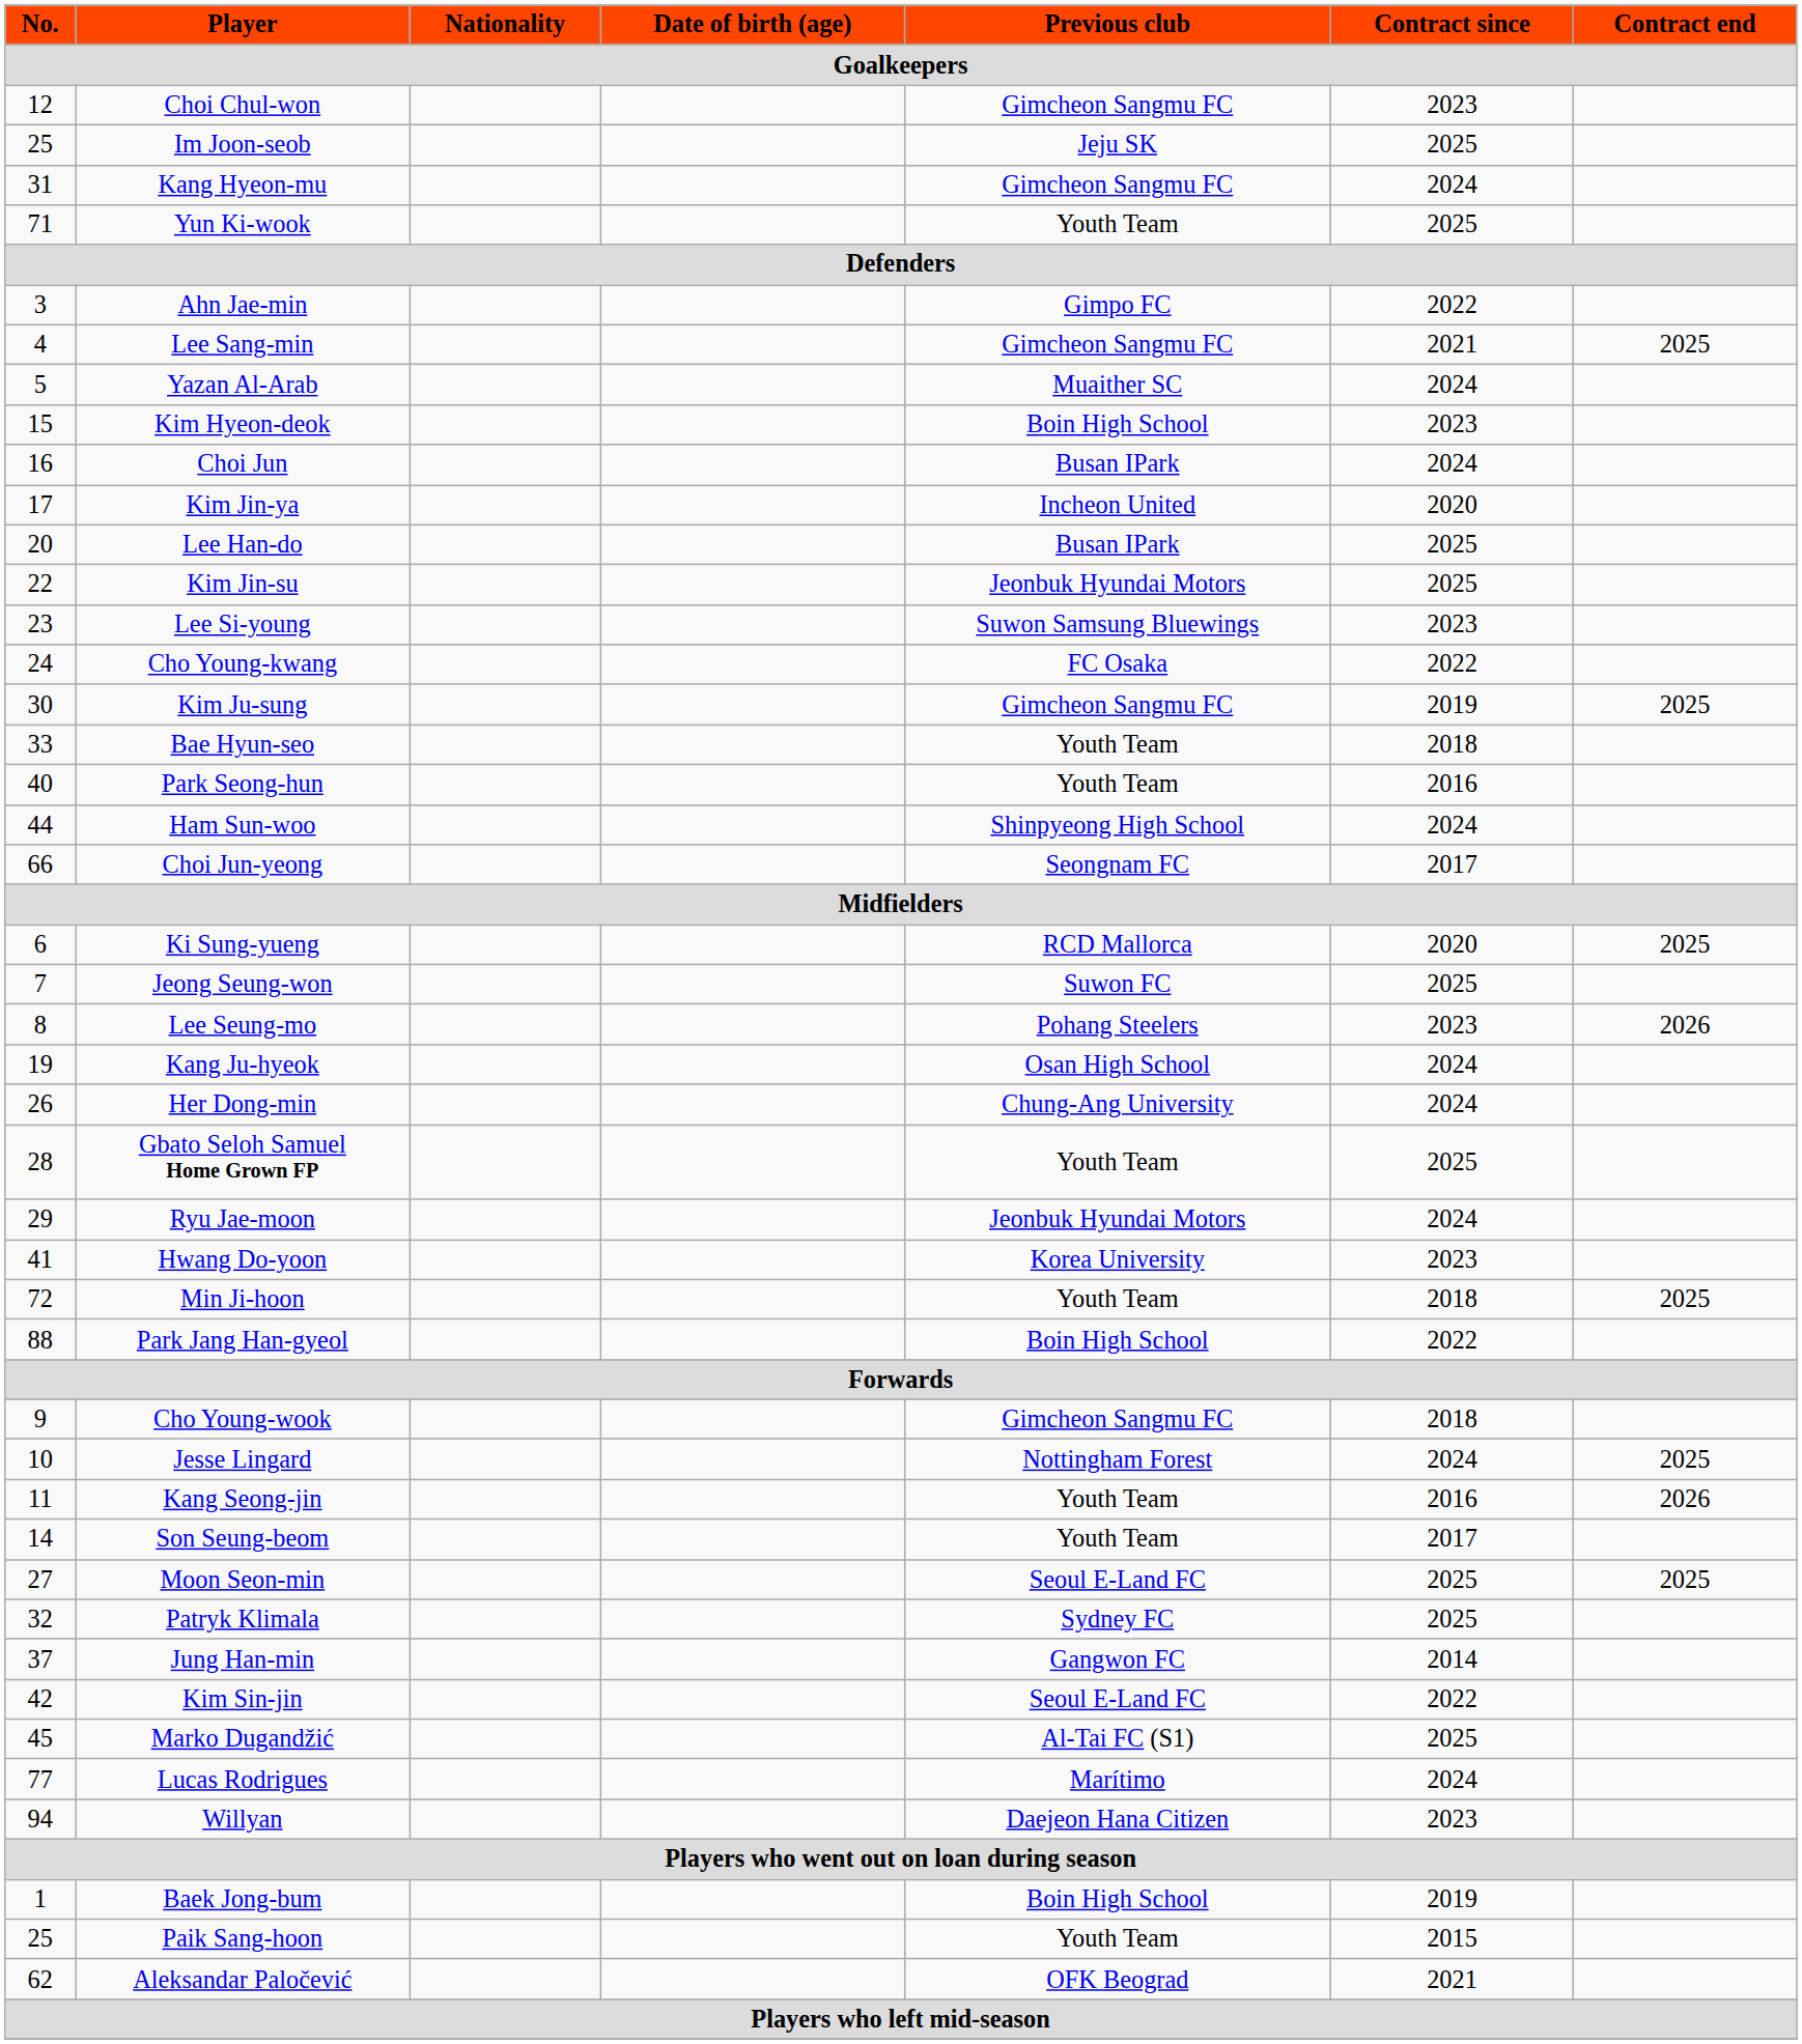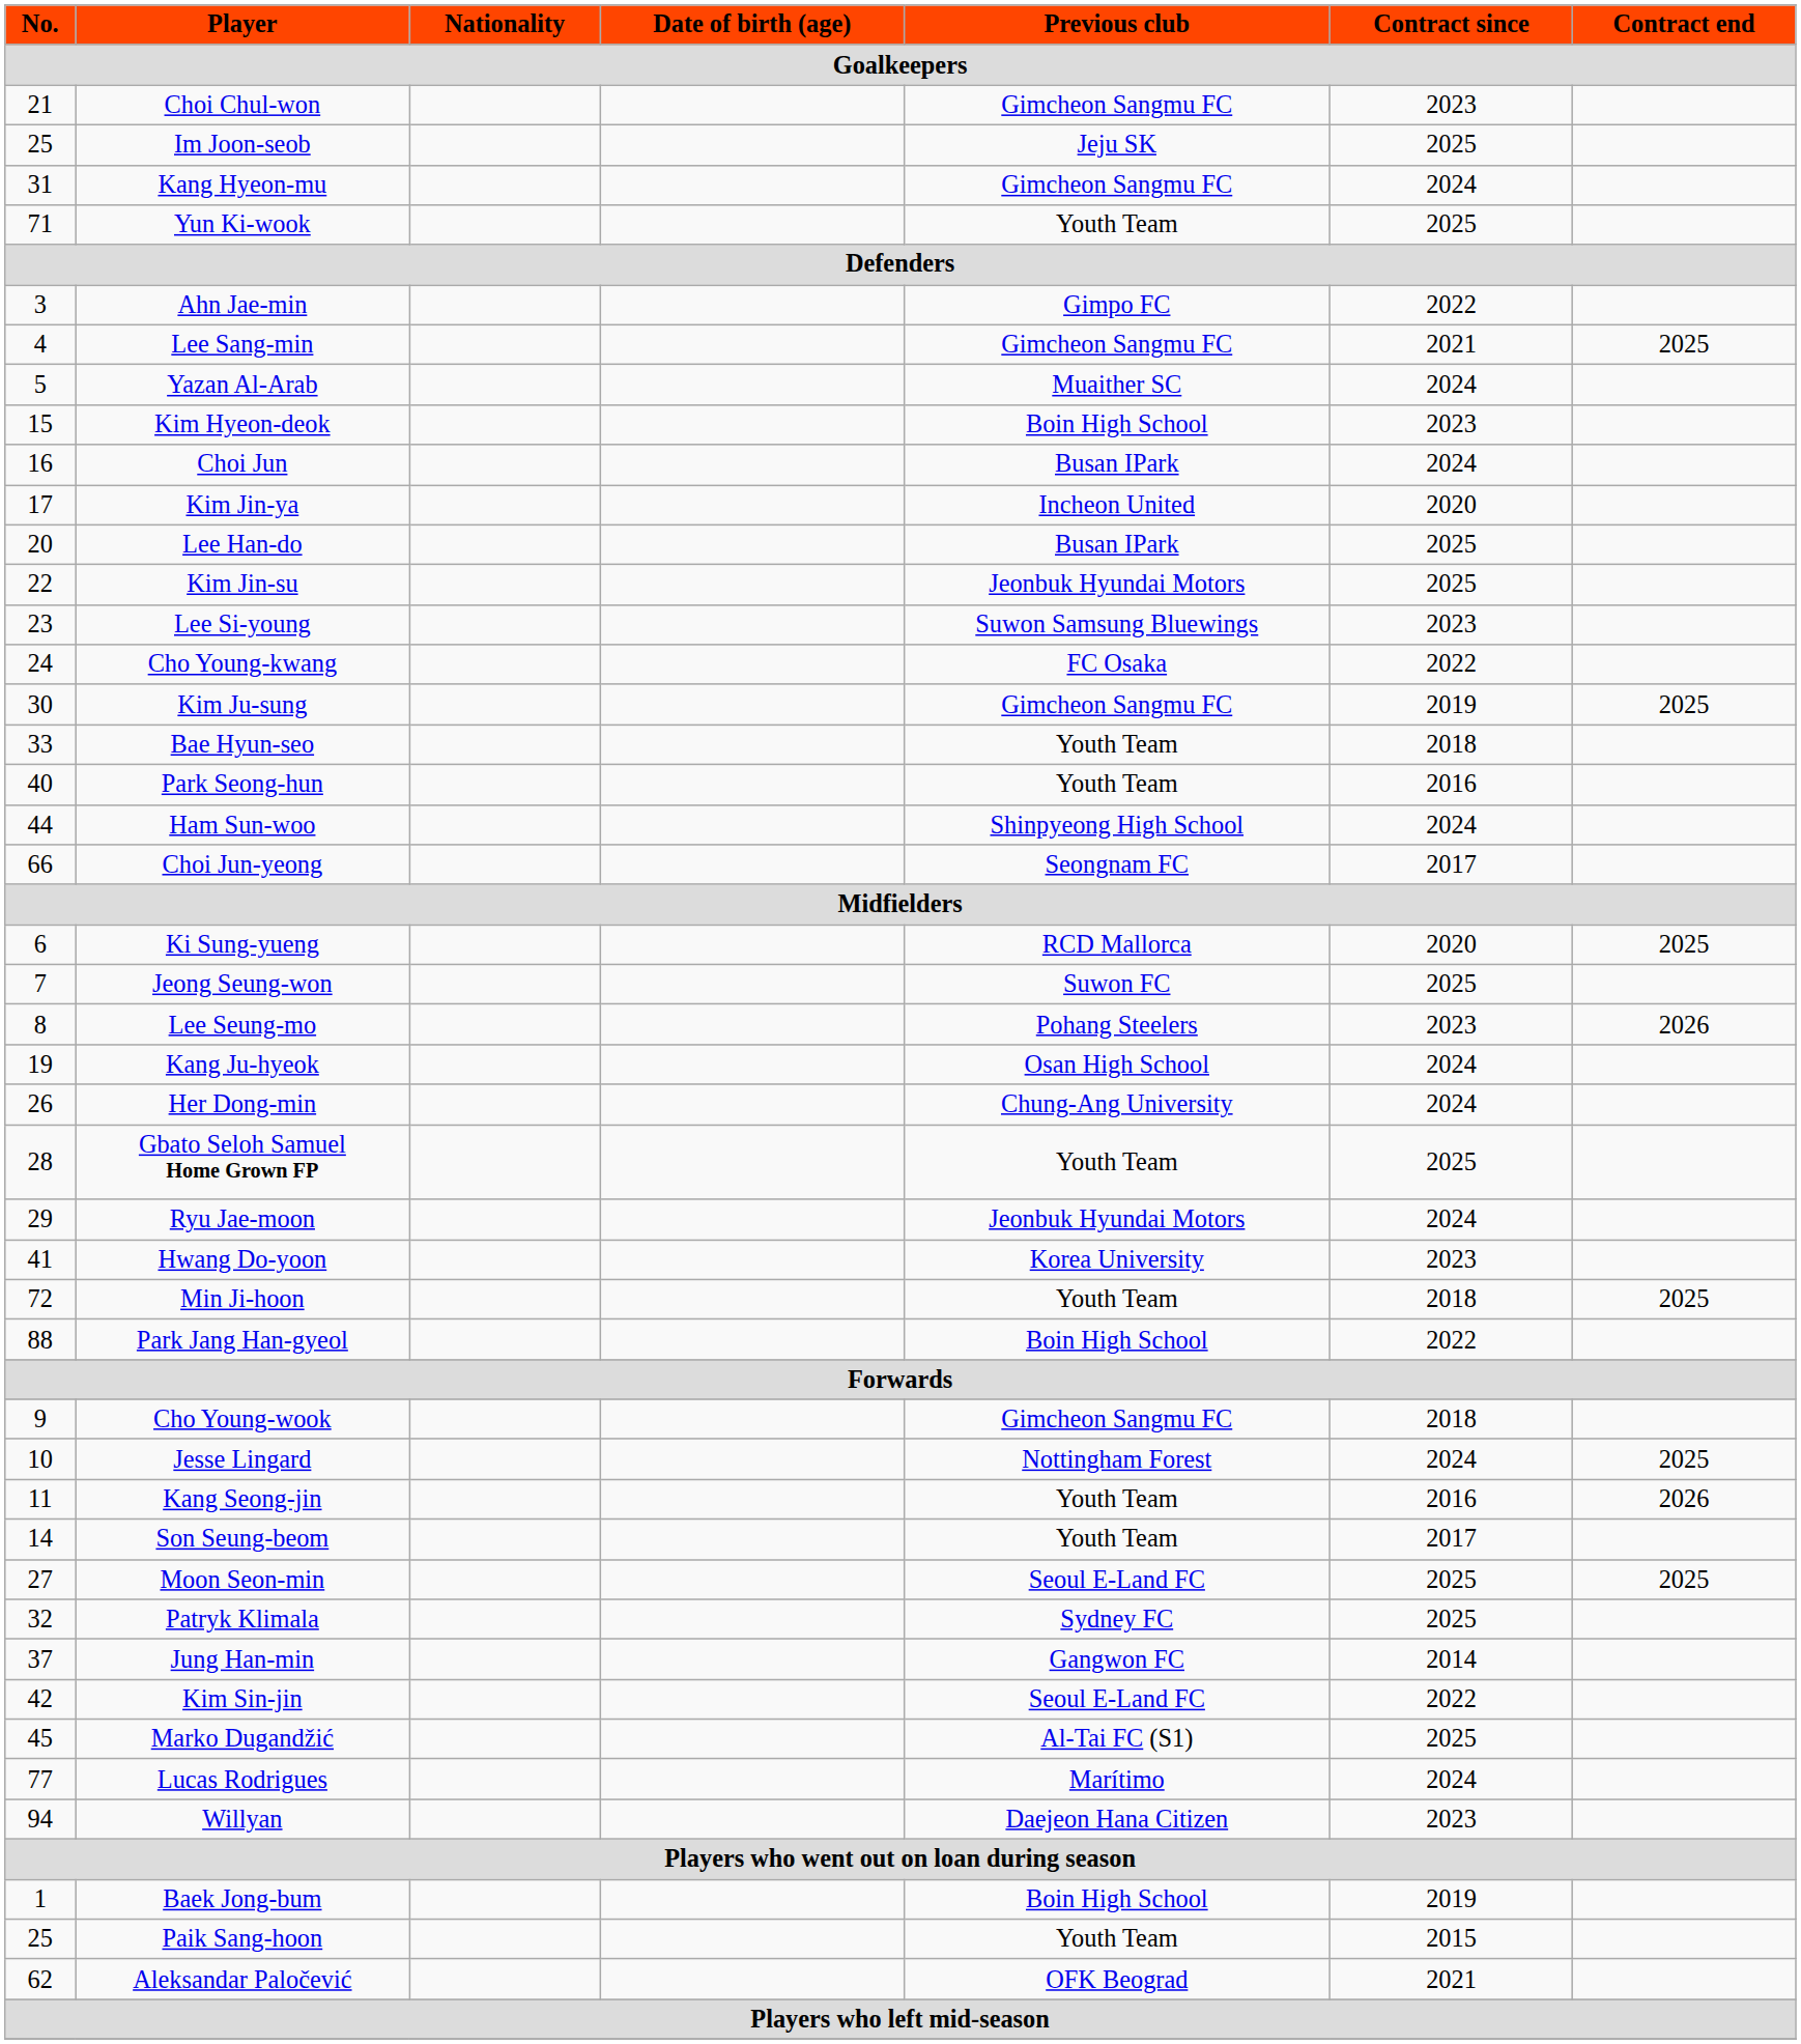 <table class="wikitable" style="text-align:center;width:90%">
 <tr>
 <th style="background:#FF4500; color:black; text-align:center;">No.</th>
 <th style="background:#FF4500; color:black; text-align:center;">Player</th>
 <th style="background:#FF4500; color:black; text-align:center;">Nationality</th>
 <th style="background:#FF4500; color:black; text-align:center;">Date of birth (age)</th>
 <th style="background:#FF4500; color:black; text-align:center;">Previous club</th>
 <th style="background:#FF4500; color:black; text-align:center;">Contract since</th>
 <th style="background:#FF4500; color:black; text-align:center;">Contract end</th>
 </tr>
 <tr>
 <th colspan="7" style="background:#dcdcdc; text-align:center;">Goalkeepers</th>
 </tr>
 <tr>
-<td>12</td>
+<td>21</td>
 <td><a href='#'>Choi Chul-won</a></td>
 <td></td>
 <td></td>
 <td> <a href='#'>Gimcheon Sangmu FC</a></td>
 <td>2023</td>
 <td></td>
 </tr>
 <tr>
 <td>25</td>
 <td><a href='#'>Im Joon-seob</a></td>
 <td></td>
 <td></td>
 <td> <a href='#'>Jeju SK</a></td>
 <td>2025</td>
 <td></td>
 </tr>
 <tr>
 <td>31</td>
 <td><a href='#'>Kang Hyeon-mu</a></td>
 <td></td>
 <td></td>
 <td> <a href='#'>Gimcheon Sangmu FC</a></td>
 <td>2024</td>
 <td></td>
 </tr>
 <tr>
 <td>71</td>
 <td><a href='#'>Yun Ki-wook</a></td>
 <td></td>
 <td></td>
 <td>Youth Team</td>
 <td>2025</td>
 <td></td>
 </tr>
 <tr>
 <th colspan="7" style="background:#dcdcdc; text-align:center;">Defenders</th>
 </tr>
 <tr>
 <td>3</td>
 <td><a href='#'>Ahn Jae-min</a></td>
 <td></td>
 <td></td>
 <td> <a href='#'>Gimpo FC</a></td>
 <td>2022</td>
 <td></td>
 </tr>
 <tr>
 <td>4</td>
 <td><a href='#'>Lee Sang-min</a></td>
 <td></td>
 <td></td>
 <td> <a href='#'>Gimcheon Sangmu FC</a></td>
 <td>2021</td>
 <td>2025</td>
 </tr>
 <tr>
 <td>5</td>
 <td><a href='#'>Yazan Al-Arab</a></td>
 <td></td>
 <td></td>
 <td> <a href='#'>Muaither SC</a></td>
 <td>2024</td>
 <td></td>
 </tr>
 <tr>
 <td>15</td>
 <td><a href='#'>Kim Hyeon-deok</a></td>
 <td></td>
 <td></td>
 <td> <a href='#'>Boin High School</a></td>
 <td>2023</td>
 <td></td>
 </tr>
 <tr>
 <td>16</td>
 <td><a href='#'>Choi Jun</a></td>
 <td></td>
 <td></td>
 <td> <a href='#'>Busan IPark</a></td>
 <td>2024</td>
 <td></td>
 </tr>
 <tr>
 <td>17</td>
 <td><a href='#'>Kim Jin-ya</a></td>
 <td></td>
 <td></td>
 <td> <a href='#'>Incheon United</a></td>
 <td>2020</td>
 <td></td>
 </tr>
 <tr>
 <td>20</td>
 <td><a href='#'>Lee Han-do</a></td>
 <td></td>
 <td></td>
 <td> <a href='#'>Busan IPark</a></td>
 <td>2025</td>
 <td></td>
 </tr>
 <tr>
 <td>22</td>
 <td><a href='#'>Kim Jin-su</a></td>
 <td></td>
 <td></td>
 <td> <a href='#'>Jeonbuk Hyundai Motors</a></td>
 <td>2025</td>
 <td></td>
 </tr>
 <tr>
 <td>23</td>
 <td><a href='#'>Lee Si-young</a></td>
 <td></td>
 <td></td>
 <td> <a href='#'>Suwon Samsung Bluewings</a></td>
 <td>2023</td>
 <td></td>
 </tr>
 <tr>
 <td>24</td>
 <td><a href='#'>Cho Young-kwang</a></td>
 <td></td>
 <td></td>
 <td> <a href='#'>FC Osaka</a></td>
 <td>2022</td>
 <td></td>
 </tr>
 <tr>
 <td>30</td>
 <td><a href='#'>Kim Ju-sung</a></td>
 <td></td>
 <td></td>
 <td> <a href='#'>Gimcheon Sangmu FC</a></td>
 <td>2019</td>
 <td>2025</td>
 </tr>
 <tr>
 <td>33</td>
 <td><a href='#'>Bae Hyun-seo</a></td>
 <td></td>
 <td></td>
 <td>Youth Team</td>
 <td>2018</td>
 <td></td>
 </tr>
 <tr>
 <td>40</td>
 <td><a href='#'>Park Seong-hun</a></td>
 <td></td>
 <td></td>
 <td>Youth Team</td>
 <td>2016</td>
 <td></td>
 </tr>
 <tr>
 <td>44</td>
 <td><a href='#'>Ham Sun-woo</a></td>
 <td></td>
 <td></td>
 <td> <a href='#'>Shinpyeong High School</a></td>
 <td>2024</td>
 <td></td>
 </tr>
 <tr>
 <td>66</td>
 <td><a href='#'>Choi Jun-yeong</a></td>
 <td></td>
 <td></td>
 <td> <a href='#'>Seongnam FC</a></td>
 <td>2017</td>
 <td></td>
 </tr>
 <tr>
 <th colspan="7" style="background:#dcdcdc; text-align:center;">Midfielders</th>
 </tr>
 <tr>
 <td>6</td>
 <td><a href='#'>Ki Sung-yueng</a></td>
 <td></td>
 <td></td>
 <td> <a href='#'>RCD Mallorca</a></td>
 <td>2020</td>
 <td>2025</td>
 </tr>
 <tr>
 <td>7</td>
 <td><a href='#'>Jeong Seung-won</a></td>
 <td></td>
 <td></td>
 <td> <a href='#'>Suwon FC</a></td>
 <td>2025</td>
 <td></td>
 </tr>
 <tr>
 <td>8</td>
 <td><a href='#'>Lee Seung-mo</a></td>
 <td></td>
 <td></td>
 <td> <a href='#'>Pohang Steelers</a></td>
 <td>2023</td>
 <td>2026</td>
 </tr>
 <tr>
 <td>19</td>
 <td><a href='#'>Kang Ju-hyeok</a></td>
 <td></td>
 <td></td>
 <td> <a href='#'>Osan High School</a></td>
 <td>2024</td>
 <td></td>
 </tr>
 <tr>
 <td>26</td>
 <td><a href='#'>Her Dong-min</a></td>
 <td></td>
 <td></td>
 <td> <a href='#'>Chung-Ang University</a></td>
 <td>2024</td>
 <td></td>
 </tr>
 <tr>
 <td>28</td>
 <td><a href='#'>Gbato Seloh Samuel</a> <br> <sup><strong>Home Grown FP </strong></sup></td>
 <td></td>
 <td></td>
 <td> Youth Team</td>
 <td>2025</td>
 <td></td>
 </tr>
 <tr>
 <td>29</td>
 <td><a href='#'>Ryu Jae-moon</a></td>
 <td></td>
 <td></td>
 <td> <a href='#'>Jeonbuk Hyundai Motors</a></td>
 <td>2024</td>
 <td></td>
 </tr>
 <tr>
 <td>41</td>
 <td><a href='#'>Hwang Do-yoon</a></td>
 <td></td>
 <td></td>
 <td> <a href='#'>Korea University</a></td>
 <td>2023</td>
 <td></td>
 </tr>
 <tr>
 <td>72</td>
 <td><a href='#'>Min Ji-hoon</a></td>
 <td></td>
 <td></td>
 <td>Youth Team</td>
 <td>2018</td>
 <td>2025</td>
 </tr>
 <tr>
 <td>88</td>
 <td><a href='#'>Park Jang Han-gyeol</a></td>
 <td></td>
 <td></td>
 <td> <a href='#'>Boin High School</a></td>
 <td>2022</td>
 <td></td>
 </tr>
 <tr>
 <th colspan="7" style="background:#dcdcdc; text-align:center;">Forwards</th>
 </tr>
 <tr>
 <td>9</td>
 <td><a href='#'>Cho Young-wook</a></td>
 <td></td>
 <td></td>
 <td> <a href='#'>Gimcheon Sangmu FC</a></td>
 <td>2018</td>
 <td></td>
 </tr>
 <tr>
 <td>10</td>
 <td><a href='#'>Jesse Lingard</a></td>
 <td></td>
 <td></td>
 <td> <a href='#'>Nottingham Forest</a></td>
 <td>2024</td>
 <td>2025</td>
 </tr>
 <tr>
 <td>11</td>
 <td><a href='#'>Kang Seong-jin</a></td>
 <td></td>
 <td></td>
 <td>Youth Team</td>
 <td>2016</td>
 <td>2026</td>
 </tr>
 <tr>
 <td>14</td>
 <td><a href='#'>Son Seung-beom</a></td>
 <td></td>
 <td></td>
 <td>Youth Team</td>
 <td>2017</td>
 <td></td>
 </tr>
 <tr>
 <td>27</td>
 <td><a href='#'>Moon Seon-min</a></td>
 <td></td>
 <td></td>
 <td> <a href='#'>Seoul E-Land FC</a></td>
 <td>2025</td>
 <td>2025</td>
 </tr>
 <tr>
 <td>32</td>
 <td><a href='#'>Patryk Klimala</a></td>
 <td></td>
 <td></td>
 <td> <a href='#'>Sydney FC</a></td>
 <td>2025</td>
 <td></td>
 </tr>
 <tr>
 <td>37</td>
 <td><a href='#'>Jung Han-min</a></td>
 <td></td>
 <td></td>
 <td> <a href='#'>Gangwon FC</a></td>
 <td>2014</td>
 <td></td>
 </tr>
 <tr>
 <td>42</td>
 <td><a href='#'>Kim Sin-jin</a></td>
 <td></td>
 <td></td>
 <td> <a href='#'>Seoul E-Land FC</a></td>
 <td>2022</td>
 <td></td>
 </tr>
 <tr>
 <td>45</td>
 <td><a href='#'>Marko Dugandžić</a></td>
 <td></td>
 <td></td>
 <td> <a href='#'>Al-Tai FC</a> (S1)</td>
 <td>2025</td>
 <td></td>
 </tr>
 <tr>
 <td>77</td>
 <td><a href='#'>Lucas Rodrigues</a></td>
 <td></td>
 <td></td>
 <td> <a href='#'>Marítimo</a></td>
 <td>2024</td>
 <td></td>
 </tr>
 <tr>
 <td>94</td>
 <td><a href='#'>Willyan</a></td>
 <td></td>
 <td></td>
 <td> <a href='#'>Daejeon Hana Citizen</a></td>
 <td>2023</td>
 <td></td>
 </tr>
 <tr>
 <th colspan="7" style="background:#dcdcdc; text-align:center;">Players who went out on loan during season</th>
 </tr>
 <tr>
 <td>1</td>
 <td><a href='#'>Baek Jong-bum</a></td>
 <td></td>
 <td></td>
 <td> <a href='#'>Boin High School</a></td>
 <td>2019</td>
 <td></td>
 </tr>
 <tr>
 <td>25</td>
 <td><a href='#'>Paik Sang-hoon</a></td>
 <td></td>
 <td></td>
 <td>Youth Team</td>
 <td>2015</td>
 <td></td>
 </tr>
 <tr>
 <td>62</td>
 <td><a href='#'>Aleksandar Paločević</a></td>
 <td></td>
 <td></td>
 <td> <a href='#'>OFK Beograd</a></td>
 <td>2021</td>
 <td></td>
 </tr>
 <tr>
 <th colspan="7" style="background:#dcdcdc; text-align:center;">Players who left mid-season</th>
 </tr>
 <tr>
 </tr>
 </table>
